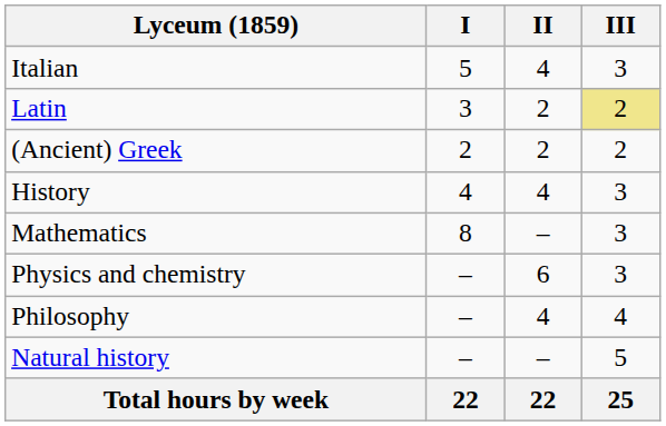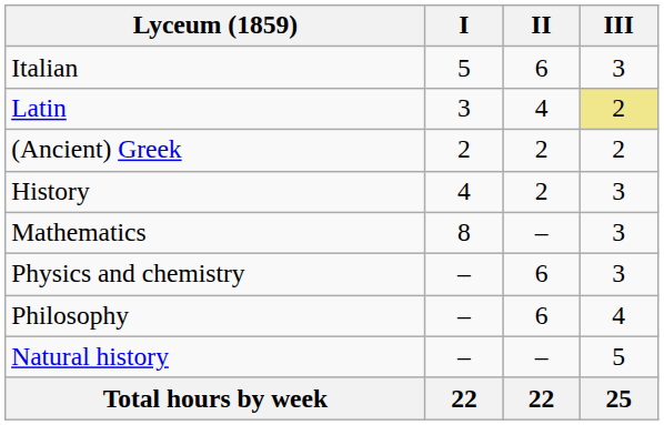 <table class="wikitable">
 <tr>
 <th width="250">Lyceum (1859)</th>
 <th width="40">I</th>
 <th width="40">II</th>
 <th width="40">III</th>
 </tr>
 <tr align="center">
 <td align="left">Italian</td>
 <td>5</td>
-<td>4</td>
+<td>6</td>
 <td>3</td>
 </tr>
 <tr align="center">
 <td align="left"><a href='#'>Latin</a></td>
 <td>3</td>
-<td>2</td>
+<td>4</td>
 <td style="background: khaki;">2</td>
 </tr>
 <tr align="center">
 <td align="left">(Ancient) <a href='#'>Greek</a></td>
 <td>2</td>
 <td>2</td>
 <td>2</td>
 </tr>
 <tr align="center">
 <td align="left">History</td>
 <td>4</td>
-<td>4</td>
+<td>2</td>
 <td>3</td>
 </tr>
 <tr align="center">
 <td align="left">Mathematics</td>
 <td>8</td>
 <td>–</td>
 <td>3</td>
 </tr>
 <tr align="center">
 <td align="left">Physics and chemistry</td>
 <td>–</td>
 <td>6</td>
 <td>3</td>
 </tr>
 <tr align="center">
 <td align="left">Philosophy</td>
 <td>–</td>
-<td>4</td>
+<td>6</td>
 <td>4</td>
 </tr>
 <tr align="center">
 <td align="left"><a href='#'>Natural history</a></td>
 <td>–</td>
 <td>–</td>
 <td>5</td>
 </tr>
 <tr>
 <th>Total hours by week</th>
 <th>22</th>
 <th>22</th>
 <th>25</th>
 </tr>
 </table>
